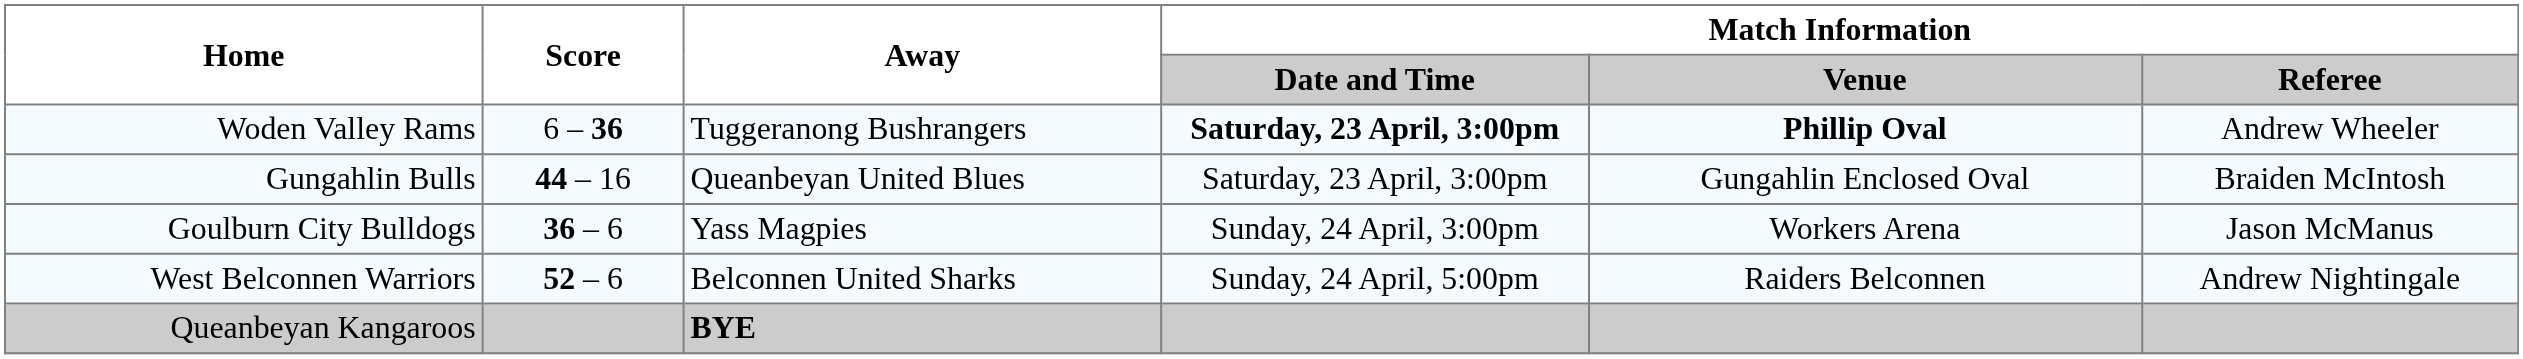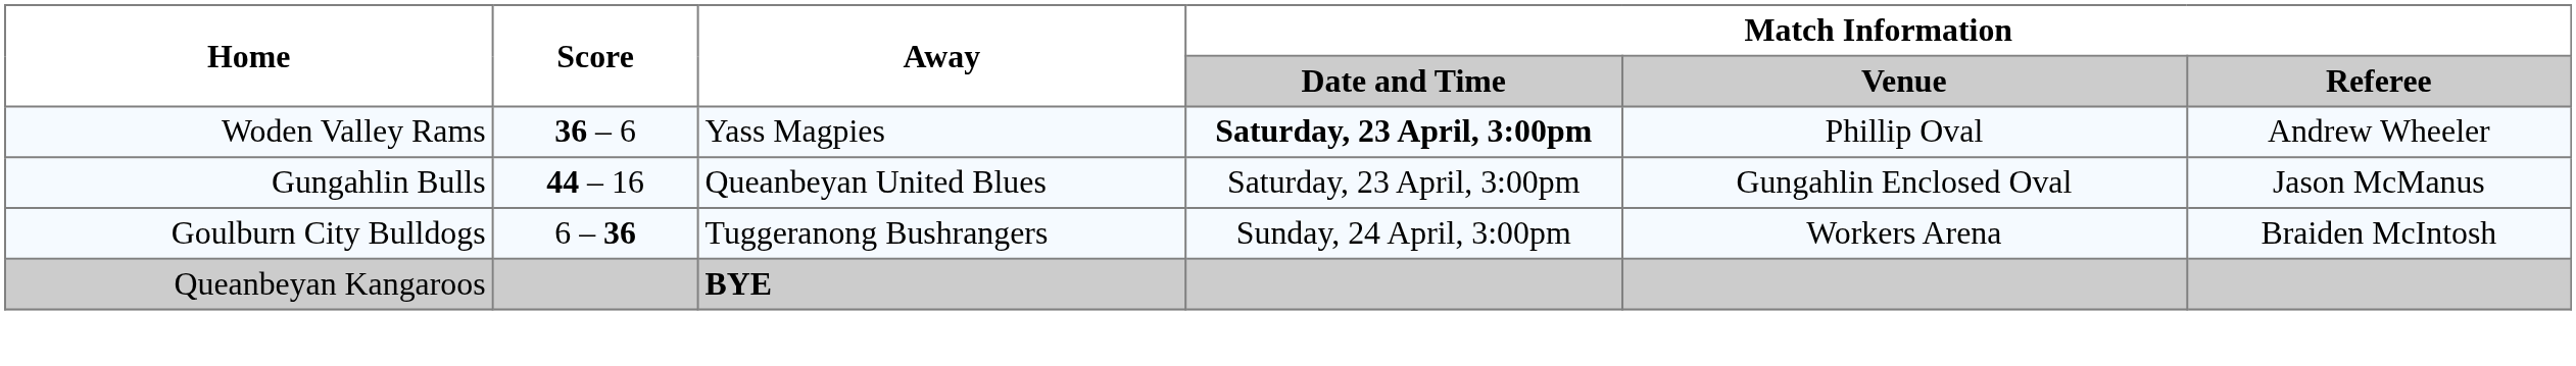 <table border="1" cellpadding="3" cellspacing="0" width="100%" style="border-collapse:collapse;  text-align:center;">
 <tr>
 <th rowspan="2" width="19%">Home</th>
 <th rowspan="2" width="8%">Score</th>
 <th rowspan="2" width="19%">Away</th>
 <th colspan="3">Match Information</th>
 </tr>
 <tr style="background:#CCCCCC">
 <th width="17%">Date and Time</th>
 <th width="22%">Venue</th>
 <th width="50%">Referee</th>
 </tr>
 <tr style="text-align:center; background:#f5faff;">
 <td align="right">Woden Valley Rams </td>
-<td>6 – <strong>36</strong></td>
-<td align="left"> Tuggeranong Bushrangers</td>
+<td><strong>36</strong> – 6</td>
+<td align="left"> Yass Magpies</td>
 <td><strong>Saturday, 23 April, 3:00pm</strong></td>
-<td><strong>Phillip Oval</strong></td>
+<td>Phillip Oval</td>
 <td>Andrew Wheeler</td>
 </tr>
 <tr style="text-align:center; background:#f5faff;">
 <td align="right">Gungahlin Bulls </td>
 <td><strong>44</strong> – 16</td>
 <td align="left"> Queanbeyan United Blues</td>
 <td>Saturday, 23 April, 3:00pm</td>
 <td>Gungahlin Enclosed Oval</td>
-<td>Braiden McIntosh</td>
+<td>Jason McManus</td>
 </tr>
 <tr style="text-align:center; background:#f5faff;">
 <td align="right">Goulburn City Bulldogs </td>
-<td><strong>36</strong> – 6</td>
-<td align="left"> Yass Magpies</td>
+<td>6 – <strong>36</strong></td>
+<td align="left"> Tuggeranong Bushrangers</td>
 <td>Sunday, 24 April, 3:00pm</td>
 <td>Workers Arena</td>
-<td>Jason McManus</td>
-</tr>
-<tr style="text-align:center; background:#f5faff;">
-<td align="right">West Belconnen Warriors </td>
-<td><strong>52</strong> – 6</td>
-<td align="left"> Belconnen United Sharks</td>
-<td>Sunday, 24 April, 5:00pm</td>
-<td>Raiders Belconnen</td>
-<td>Andrew Nightingale</td>
+<td>Braiden McIntosh</td>
 </tr>
 <tr style="text-align:center; background:#CCCCCC;">
 <td align="right">Queanbeyan Kangaroos </td>
 <td></td>
 <td align="left"><strong>BYE</strong></td>
 <td></td>
 <td></td>
 <td></td>
 </tr>
 </table>
